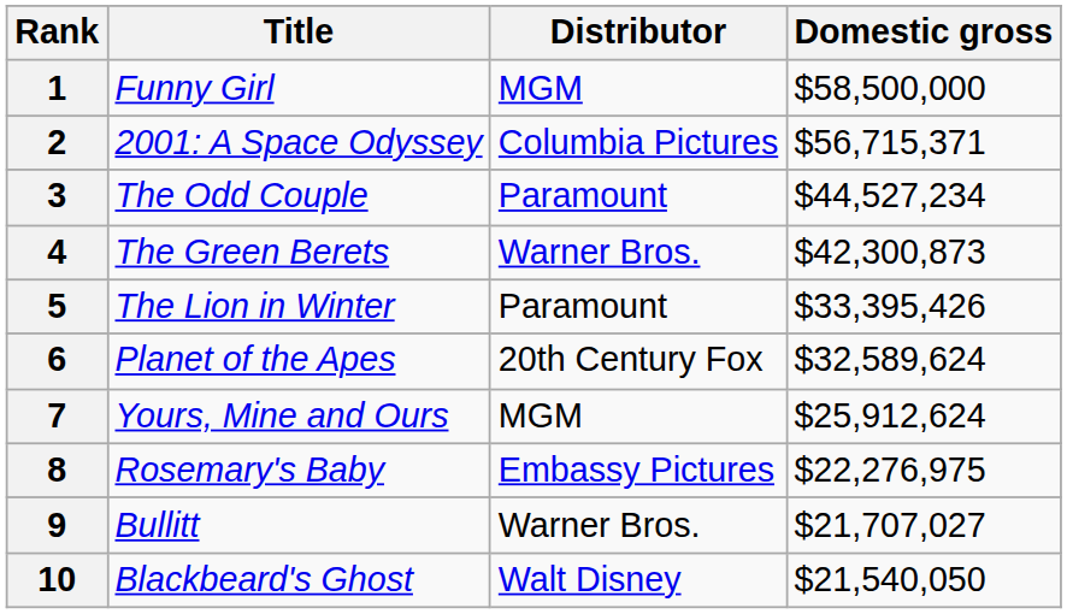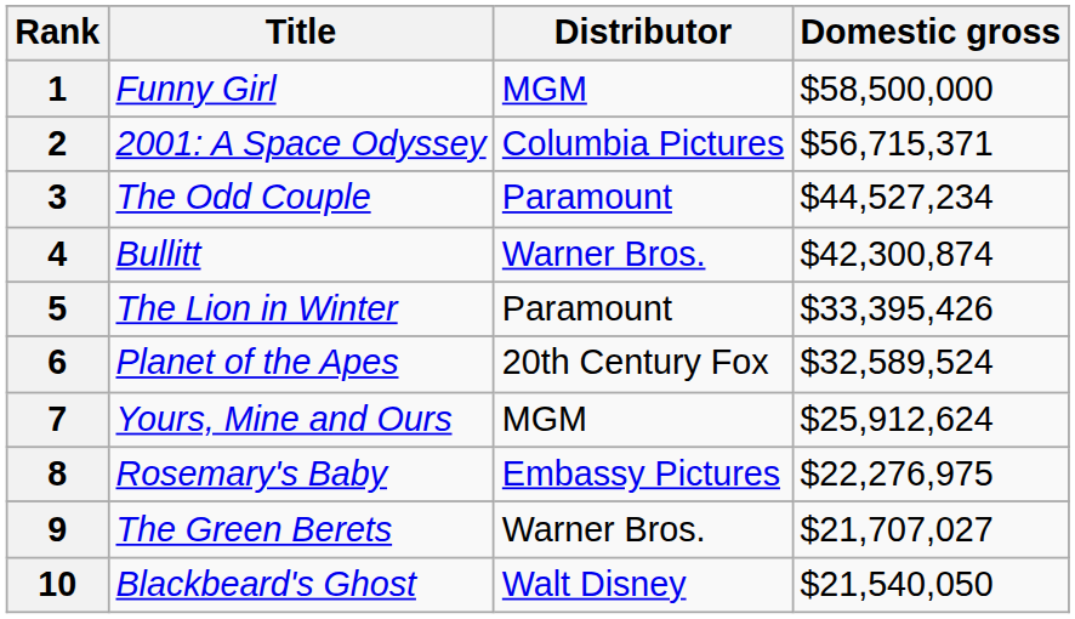 <table class="wikitable sortable" style="margin:auto; margin:auto;">
 <tr>
 <th>Rank</th>
 <th>Title</th>
 <th>Distributor</th>
 <th>Domestic gross</th>
 </tr>
 <tr>
 <th style="text-align:center;">1</th>
 <td><a href='#'><em>Funny Girl</em></a></td>
 <td><a href='#'>MGM</a></td>
 <td>$58,500,000</td>
 </tr>
 <tr>
 <th style="text-align:center;">2</th>
 <td><em><a href='#'>2001: A Space Odyssey</a></em></td>
 <td><a href='#'>Columbia Pictures</a></td>
 <td>$56,715,371</td>
 </tr>
 <tr>
 <th style="text-align:center;">3</th>
 <td><em><a href='#'>The Odd Couple</a></em></td>
 <td><a href='#'>Paramount</a></td>
 <td>$44,527,234</td>
 </tr>
 <tr>
 <th style="text-align:center;">4</th>
-<td><a href='#'><em>The Green Berets</em></a></td>
+<td><em><a href='#'>Bullitt</a></em></td>
 <td><a href='#'>Warner Bros.</a></td>
-<td>$42,300,873</td>
+<td>$42,300,874</td>
 </tr>
 <tr>
 <th style="text-align:center;">5</th>
 <td><a href='#'><em>The Lion in Winter</em></a></td>
 <td>Paramount</td>
 <td>$33,395,426</td>
 </tr>
 <tr>
 <th style="text-align:center;">6</th>
 <td><em><a href='#'>Planet of the Apes</a></em></td>
 <td>20th Century Fox</td>
-<td>$32,589,624</td>
+<td>$32,589,524</td>
 </tr>
 <tr>
 <th style="text-align:center;">7</th>
 <td><a href='#'><em>Yours, Mine and Ours</em></a></td>
 <td>MGM</td>
 <td>$25,912,624</td>
 </tr>
 <tr>
 <th style="text-align:center;">8</th>
 <td><a href='#'><em>Rosemary's Baby</em></a></td>
 <td><a href='#'>Embassy Pictures</a></td>
 <td>$22,276,975</td>
 </tr>
 <tr>
 <th style="text-align:center;">9</th>
-<td><em><a href='#'>Bullitt</a></em></td>
+<td><a href='#'><em>The Green Berets</em></a></td>
 <td>Warner Bros.</td>
 <td>$21,707,027</td>
 </tr>
 <tr>
 <th style="text-align:center;">10</th>
 <td><em><a href='#'>Blackbeard's Ghost</a></em></td>
 <td><a href='#'>Walt Disney</a></td>
 <td>$21,540,050</td>
 </tr>
 </table>
